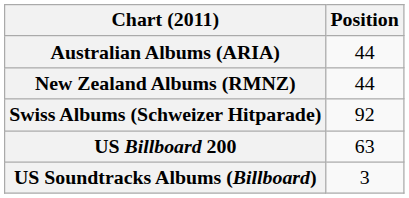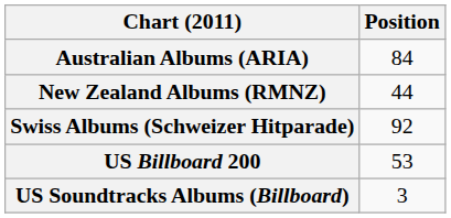 <table class="wikitable sortable plainrowheaders">
 <tr>
 <th>Chart (2011)</th>
 <th>Position</th>
 </tr>
 <tr>
 <th scope="row">Australian Albums (ARIA)</th>
-<td style="text-align:center;">44</td>
+<td style="text-align:center;">84</td>
 </tr>
 <tr>
 <th scope="row">New Zealand Albums (RMNZ)</th>
 <td align="center">44</td>
 </tr>
 <tr>
 <th scope="row">Swiss Albums (Schweizer Hitparade)</th>
 <td align="center">92</td>
 </tr>
 <tr>
 <th scope="row">US <em>Billboard</em> 200</th>
-<td style="text-align:center;">63</td>
+<td style="text-align:center;">53</td>
 </tr>
 <tr>
 <th scope="row">US Soundtracks Albums (<em>Billboard</em>)</th>
 <td style="text-align:center;">3</td>
 </tr>
 </table>
